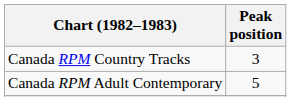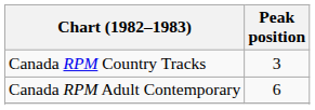 <table class="wikitable sortable">
 <tr>
 <th align="left">Chart (1982–1983)</th>
 <th align="center">Peak<br>position</th>
 </tr>
 <tr>
 <td>Canada <em><a href='#'>RPM</a></em> Country Tracks</td>
 <td align="center">3</td>
 </tr>
 <tr>
 <td>Canada <em>RPM</em> Adult Contemporary</td>
-<td style="text-align:center;">5</td>
+<td style="text-align:center;">6</td>
 </tr>
 <tr>
 </tr>
 <tr>
 </tr>
 </table>
